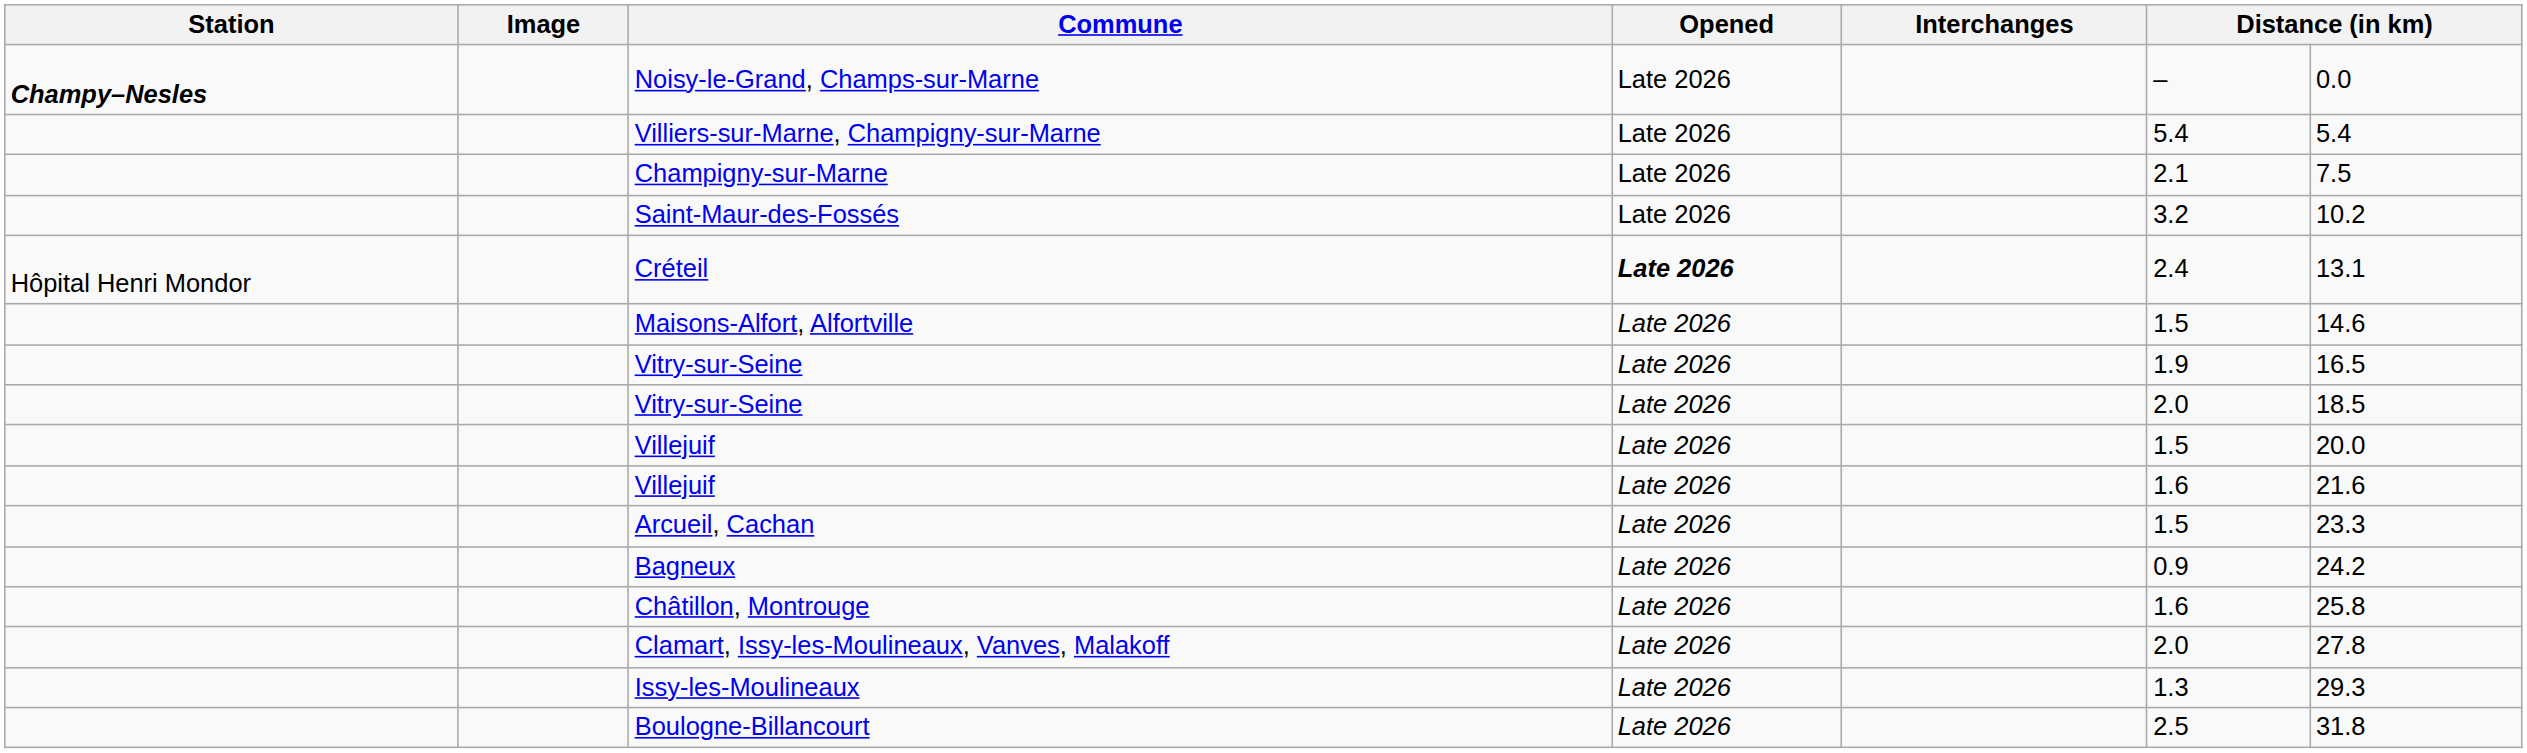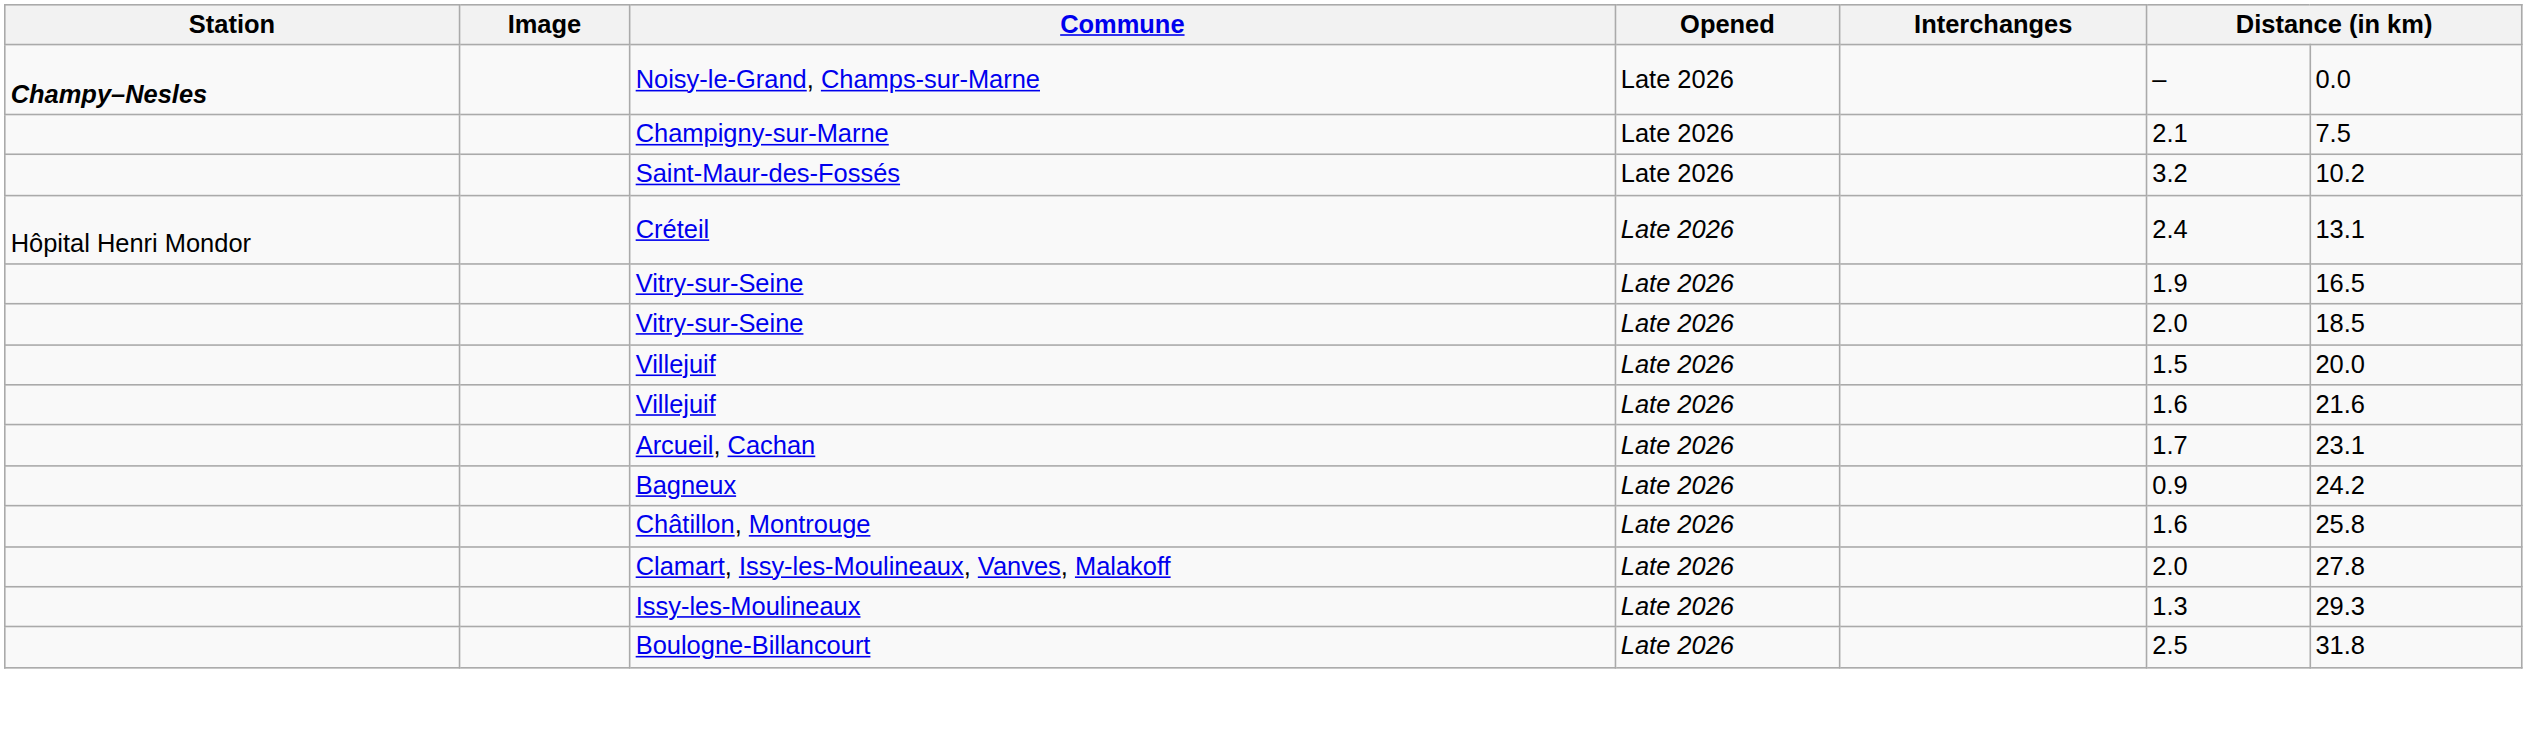 <table class="wikitable sortable" style="width:100%">
 <tr>
 <th>Station</th>
 <th style="width:100px" class="unsortable">Image</th>
 <th><a href='#'>Commune</a></th>
 <th data-sort-type="date">Opened</th>
 <th class="unsortable">Interchanges</th>
 <th colspan="2">Distance (in km)</th>
 </tr>
 <tr>
 <td><strong><br><em>Champy–Nesles<strong><em></td>
 <td></td>
 <td><a href='#'>Noisy-le-Grand</a>, <a href='#'>Champs-sur-Marne</a></td>
 <td></em>Late 2026<em></td>
 <td> <br> </td>
 <td>–</td>
 <td>0.0</td>
-</tr>
-<tr>
-<td></strong><strong></td>
-<td></td>
-<td><a href='#'>Villiers-sur-Marne</a>, <a href='#'>Champigny-sur-Marne</a></td>
-<td></em>Late 2026<em></td>
-<td></td>
-<td>5.4</td>
-<td>5.4</td>
 </tr>
 <tr>
 <td></strong><strong></td>
 <td></td>
 <td><a href='#'>Champigny-sur-Marne</a></td>
 <td></em>Late 2026<em></td>
 <td></td>
 <td>2.1</td>
 <td>7.5</td>
 </tr>
 <tr>
 <td></strong><strong></td>
 <td></td>
 <td><a href='#'>Saint-Maur-des-Fossés</a></td>
 <td></em>Late 2026<em></td>
 <td> </td>
 <td>3.2</td>
 <td>10.2</td>
 </tr>
 <tr>
 <td></strong><br></em>Hôpital Henri Mondor</em></strong></td>
 <td></td>
 <td><a href='#'>Créteil</a></td>
-<td><strong><em>Late 2026</em></strong></td>
+<td><em>Late 2026</em></td>
 <td> </td>
 <td>2.4</td>
 <td>13.1</td>
-</tr>
-<tr>
-<td><strong></strong></td>
-<td></td>
-<td><a href='#'>Maisons-Alfort</a>, <a href='#'>Alfortville</a></td>
-<td><em>Late 2026</em></td>
-<td> </td>
-<td>1.5</td>
-<td>14.6</td>
 </tr>
 <tr>
 <td><strong></strong></td>
 <td></td>
 <td><a href='#'>Vitry-sur-Seine</a></td>
 <td><em>Late 2026</em></td>
 <td> </td>
 <td>1.9</td>
 <td>16.5</td>
 </tr>
 <tr>
 <td><strong></strong></td>
 <td></td>
 <td><a href='#'>Vitry-sur-Seine</a></td>
 <td><em>Late 2026</em></td>
 <td> </td>
 <td>2.0</td>
 <td>18.5</td>
 </tr>
 <tr>
 <td><strong></strong></td>
 <td></td>
 <td><a href='#'>Villejuif</a></td>
 <td><em>Late 2026</em></td>
 <td> <br> </td>
 <td>1.5</td>
 <td>20.0</td>
 </tr>
 <tr>
 <td><strong></strong></td>
 <td></td>
 <td><a href='#'>Villejuif</a></td>
 <td><em>Late 2026</em></td>
 <td> </td>
 <td>1.6</td>
 <td>21.6</td>
 </tr>
 <tr>
 <td><strong></strong></td>
 <td></td>
 <td><a href='#'>Arcueil</a>, <a href='#'>Cachan</a></td>
 <td><em>Late 2026</em></td>
 <td> </td>
-<td>1.5</td>
-<td>23.3</td>
+<td>1.7</td>
+<td>23.1</td>
 </tr>
 <tr>
 <td><strong></strong></td>
 <td></td>
 <td><a href='#'>Bagneux</a></td>
 <td><em>Late 2026</em></td>
 <td> </td>
 <td>0.9</td>
 <td>24.2</td>
 </tr>
 <tr>
 <td><strong></strong></td>
 <td></td>
 <td><a href='#'>Châtillon</a>, <a href='#'>Montrouge</a></td>
 <td><em>Late 2026</em></td>
 <td> <br> </td>
 <td>1.6</td>
 <td>25.8</td>
 </tr>
 <tr>
 <td><strong></strong></td>
 <td></td>
 <td><a href='#'>Clamart</a>, <a href='#'>Issy-les-Moulineaux</a>, <a href='#'>Vanves</a>, <a href='#'>Malakoff</a></td>
 <td><em>Late 2026</em></td>
 <td> </td>
 <td>2.0</td>
 <td>27.8</td>
 </tr>
 <tr>
 <td><strong></strong></td>
 <td></td>
 <td><a href='#'>Issy-les-Moulineaux</a></td>
 <td><em>Late 2026</em></td>
 <td> </td>
 <td>1.3</td>
 <td>29.3</td>
 </tr>
 <tr>
 <td><strong></strong></td>
 <td></td>
 <td><a href='#'>Boulogne-Billancourt</a></td>
 <td><em>Late 2026</em></td>
 <td> <br>  </td>
 <td>2.5</td>
 <td>31.8</td>
 </tr>
 </table>
